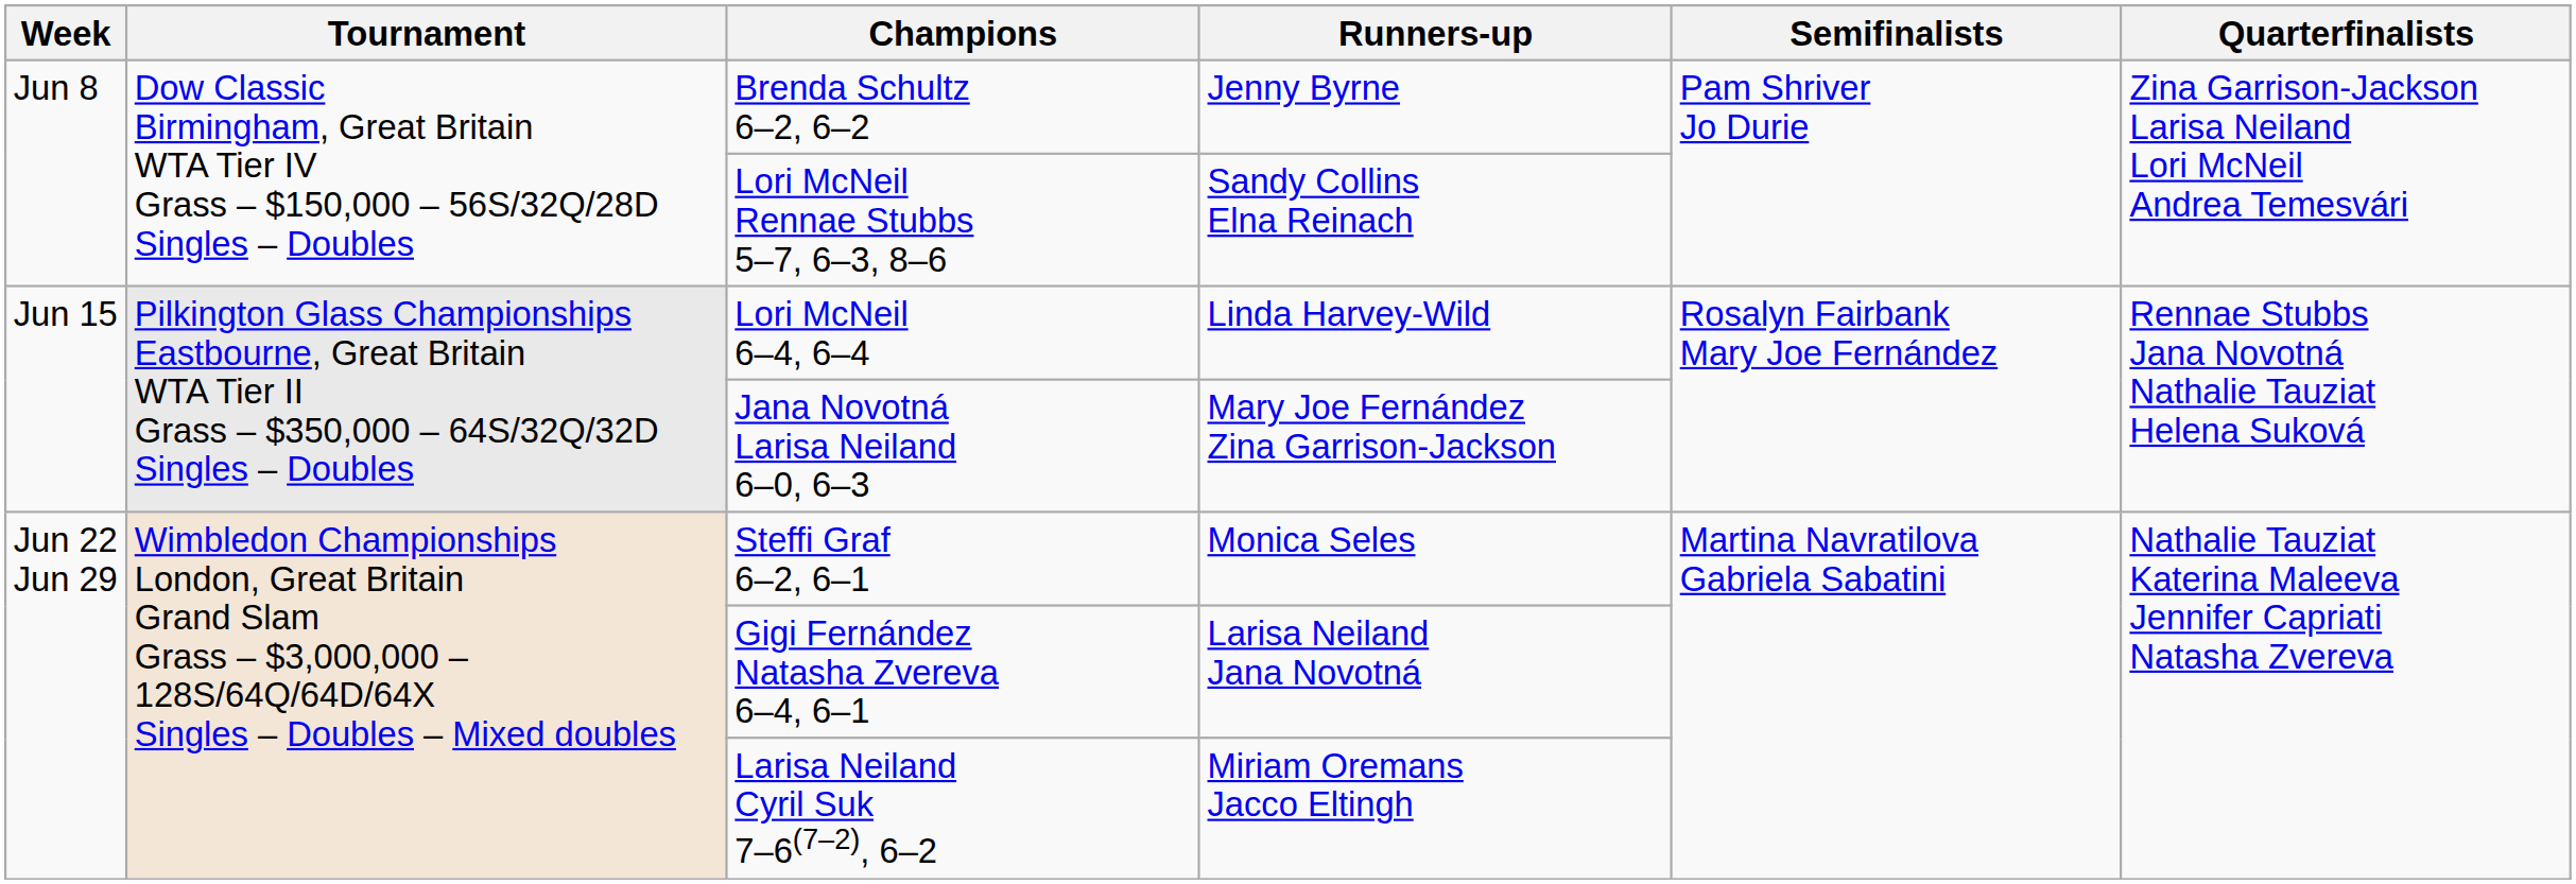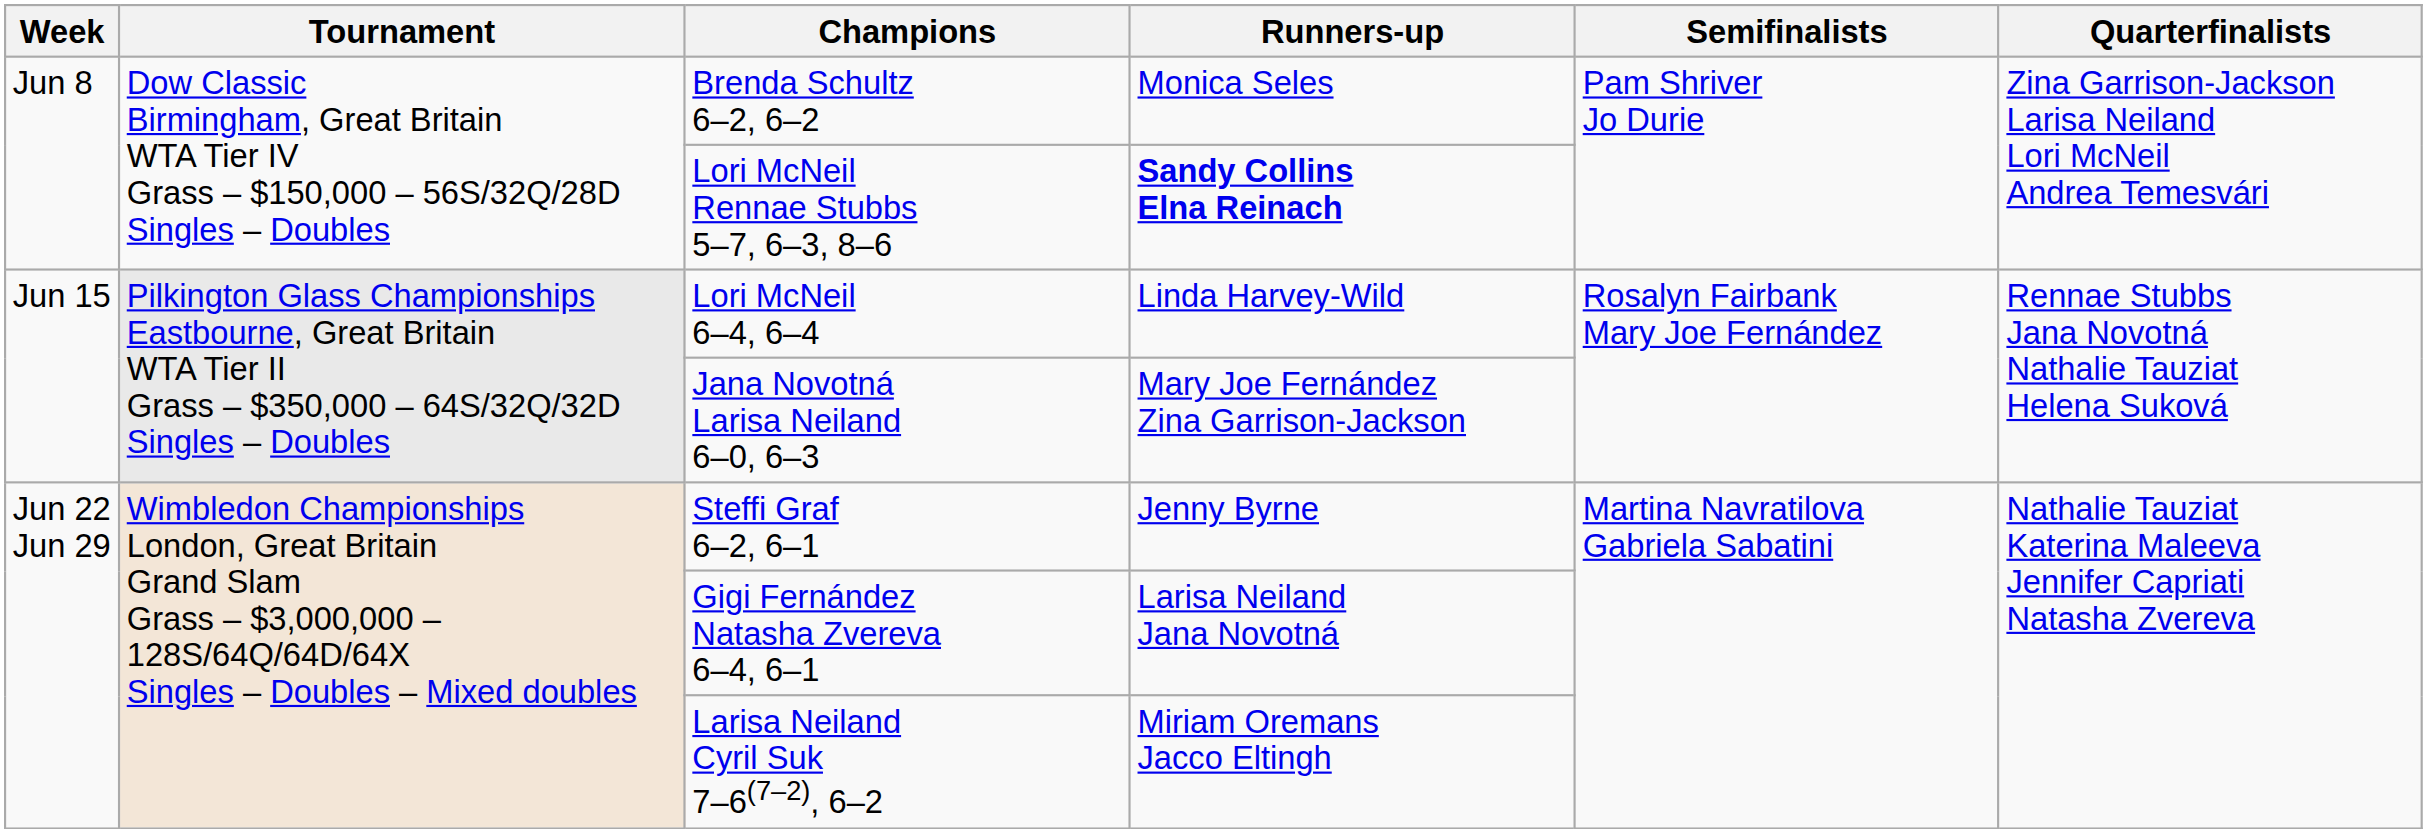 <table class=wikitable style=font-size:95%>
 <tr>
 <th style="width:46px;">Week</th>
 <th style="width:256px;">Tournament</th>
 <th style="width:200px;">Champions</th>
 <th style="width:200px;">Runners-up</th>
 <th style="width:190px;">Semifinalists</th>
 <th style="width:190px;">Quarterfinalists</th>
 </tr>
 <tr valign=top>
 <td rowspan=2>Jun 8</td>
 <td rowspan="2"><a href='#'>Dow Classic</a><br><a href='#'>Birmingham</a>, Great Britain<br>WTA Tier IV<br>Grass – $150,000 – 56S/32Q/28D<br><a href='#'>Singles</a> – <a href='#'>Doubles</a></td>
 <td> <a href='#'>Brenda Schultz</a><br>6–2, 6–2</td>
-<td> <a href='#'>Jenny Byrne</a></td>
+<td> <a href='#'>Monica Seles</a></td>
 <td rowspan=2> <a href='#'>Pam Shriver</a> <br>  <a href='#'>Jo Durie</a></td>
 <td rowspan=2> <a href='#'>Zina Garrison-Jackson</a> <br>  <a href='#'>Larisa Neiland</a> <br>  <a href='#'>Lori McNeil</a> <br>  <a href='#'>Andrea Temesvári</a></td>
 </tr>
 <tr valign=top>
 <td> <a href='#'>Lori McNeil</a><br> <a href='#'>Rennae Stubbs</a><br>5–7, 6–3, 8–6</td>
-<td> <a href='#'>Sandy Collins</a><br> <a href='#'>Elna Reinach</a></td>
+<td><strong> <a href='#'>Sandy Collins</a><br> <a href='#'>Elna Reinach</a></strong></td>
 </tr>
 <tr valign=top>
 <td rowspan=2>Jun 15</td>
 <td rowspan="2" style="background:#e9e9e9;"><a href='#'>Pilkington Glass Championships</a><br><a href='#'>Eastbourne</a>, Great Britain<br>WTA Tier II<br>Grass – $350,000 – 64S/32Q/32D<br><a href='#'>Singles</a> – <a href='#'>Doubles</a></td>
 <td> <a href='#'>Lori McNeil</a><br>6–4, 6–4</td>
 <td> <a href='#'>Linda Harvey-Wild</a></td>
 <td rowspan=2> <a href='#'>Rosalyn Fairbank</a> <br>  <a href='#'>Mary Joe Fernández</a></td>
 <td rowspan=2> <a href='#'>Rennae Stubbs</a> <br>  <a href='#'>Jana Novotná</a> <br>  <a href='#'>Nathalie Tauziat</a> <br>  <a href='#'>Helena Suková</a></td>
 </tr>
 <tr valign=top>
 <td> <a href='#'>Jana Novotná</a><br> <a href='#'>Larisa Neiland</a><br>6–0, 6–3</td>
 <td> <a href='#'>Mary Joe Fernández</a><br> <a href='#'>Zina Garrison-Jackson</a></td>
 </tr>
 <tr valign=top>
 <td rowspan=3>Jun 22<br>Jun 29</td>
 <td rowspan=3 style="background:#F3E6D7;"><a href='#'>Wimbledon Championships</a><br>London, Great Britain<br>Grand Slam<br>Grass – $3,000,000 – 128S/64Q/64D/64X<br><a href='#'>Singles</a> – <a href='#'>Doubles</a> – <a href='#'>Mixed doubles</a></td>
 <td> <a href='#'>Steffi Graf</a><br>6–2, 6–1</td>
-<td> <a href='#'>Monica Seles</a></td>
+<td> <a href='#'>Jenny Byrne</a></td>
 <td rowspan=3> <a href='#'>Martina Navratilova</a> <br>  <a href='#'>Gabriela Sabatini</a></td>
 <td rowspan=3> <a href='#'>Nathalie Tauziat</a> <br>  <a href='#'>Katerina Maleeva</a> <br>  <a href='#'>Jennifer Capriati</a> <br>  <a href='#'>Natasha Zvereva</a></td>
 </tr>
 <tr valign=top>
 <td> <a href='#'>Gigi Fernández</a><br> <a href='#'>Natasha Zvereva</a><br>6–4, 6–1</td>
 <td> <a href='#'>Larisa Neiland</a><br> <a href='#'>Jana Novotná</a></td>
 </tr>
 <tr valign=top>
 <td> <a href='#'>Larisa Neiland</a><br> <a href='#'>Cyril Suk</a><br>7–6<sup>(7–2)</sup>, 6–2</td>
 <td> <a href='#'>Miriam Oremans</a><br> <a href='#'>Jacco Eltingh</a></td>
 </tr>
 </table>
